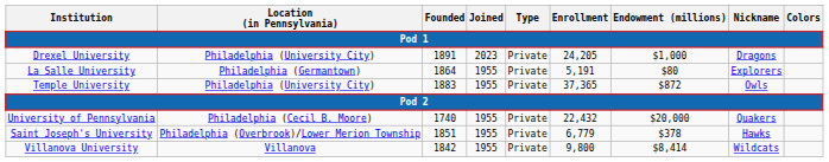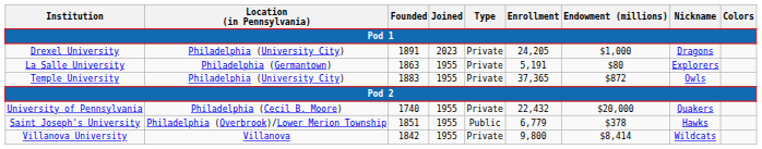 <table class="wikitable sortable" style="text-align: center;">
 <tr>
 <th scope="col">Institution</th>
 <th scope="col">Location<br>(in Pennsylvania)</th>
 <th scope="col">Founded</th>
 <th scope="col">Joined</th>
 <th scope="col">Type</th>
 <th scope="col">Enrollment</th>
 <th scope="col">Endowment (millions)</th>
 <th scope="col">Nickname</th>
 <th class="unsortable" scope="col">Colors</th>
 </tr>
 <tr>
 <th colspan="9" style="background:#1169B1; color:#FFFFFF; border: 2px solid #CA212A;">Pod 1</th>
 </tr>
 <tr>
 <td><a href='#'>Drexel University</a></td>
 <td><a href='#'>Philadelphia</a> (<a href='#'>University City</a>)</td>
 <td>1891</td>
 <td>2023</td>
 <td rowspan="1">Private</td>
 <td>24,205</td>
 <td>$1,000</td>
 <td><a href='#'>Dragons</a></td>
 <td></td>
 </tr>
 <tr>
 <td><a href='#'>La Salle University</a></td>
 <td><a href='#'>Philadelphia</a> (<a href='#'>Germantown</a>)</td>
-<td>1864</td>
+<td>1863</td>
 <td>1955</td>
 <td rowspan="1">Private</td>
 <td>5,191</td>
 <td>$80</td>
 <td><a href='#'>Explorers</a></td>
 <td></td>
 </tr>
 <tr>
 <td><a href='#'>Temple University</a></td>
 <td><a href='#'>Philadelphia</a> (<a href='#'>University City</a>)</td>
 <td>1883</td>
 <td>1955</td>
 <td rowspan="1">Private</td>
 <td>37,365</td>
 <td>$872</td>
 <td><a href='#'>Owls</a></td>
 <td></td>
 </tr>
 <tr>
 <th colspan="9" style="background:#1169B1; color:#FFFFFF; border: 2px solid #CA212A;">Pod 2</th>
 </tr>
 <tr>
 <td><a href='#'>University of Pennsylvania</a></td>
 <td><a href='#'>Philadelphia</a> (<a href='#'>Cecil B. Moore</a>)</td>
 <td>1740</td>
 <td>1955</td>
 <td rowspan="1">Private</td>
 <td>22,432</td>
 <td>$20,000</td>
 <td><a href='#'>Quakers</a></td>
 <td></td>
 </tr>
 <tr>
 <td><a href='#'>Saint Joseph's University</a></td>
 <td><a href='#'>Philadelphia</a> (<a href='#'>Overbrook</a>)/<a href='#'>Lower Merion Township</a></td>
 <td>1851</td>
 <td>1955</td>
-<td rowspan="1">Private</td>
+<td rowspan="1">Public</td>
 <td>6,779</td>
 <td>$378</td>
 <td><a href='#'>Hawks</a></td>
 <td></td>
 </tr>
 <tr>
 <td><a href='#'>Villanova University</a></td>
 <td><a href='#'>Villanova</a></td>
 <td>1842</td>
 <td>1955</td>
 <td rowspan="1">Private</td>
 <td>9,800</td>
 <td>$8,414</td>
 <td><a href='#'>Wildcats</a></td>
 <td></td>
 </tr>
 </table>
